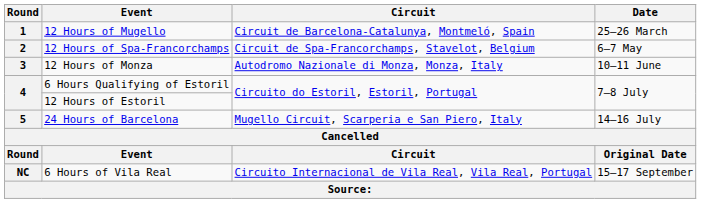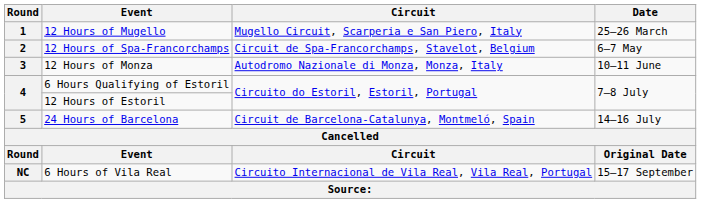 <table class="wikitable" style="font-size: 85%;">
 <tr>
 <th>Round</th>
 <th>Event</th>
 <th>Circuit</th>
 <th>Date</th>
 </tr>
 <tr>
 <th>1</th>
 <td><a href='#'>12 Hours of Mugello</a></td>
-<td> <a href='#'>Circuit de Barcelona-Catalunya</a>, <a href='#'>Montmeló</a>, <a href='#'>Spain</a></td>
+<td> <a href='#'>Mugello Circuit</a>, <a href='#'>Scarperia e San Piero</a>, <a href='#'>Italy</a></td>
 <td>25–26 March</td>
 </tr>
 <tr>
 <th>2</th>
 <td><a href='#'>12 Hours of Spa-Francorchamps</a></td>
 <td> <a href='#'>Circuit de Spa-Francorchamps</a>, <a href='#'>Stavelot</a>, <a href='#'>Belgium</a></td>
 <td>6–7 May</td>
 </tr>
 <tr>
 <th>3</th>
 <td>12 Hours of Monza</td>
 <td> <a href='#'>Autodromo Nazionale di Monza</a>, <a href='#'>Monza</a>, <a href='#'>Italy</a></td>
 <td>10–11 June</td>
 </tr>
 <tr>
 <th rowspan=2>4</th>
 <td>6 Hours Qualifying of Estoril</td>
 <td rowspan=2> <a href='#'>Circuito do Estoril</a>, <a href='#'>Estoril</a>, <a href='#'>Portugal</a></td>
 <td rowspan=2>7–8 July</td>
 </tr>
 <tr>
 <td>12 Hours of Estoril</td>
 </tr>
 <tr>
 <th>5</th>
 <td><a href='#'>24 Hours of Barcelona</a></td>
-<td> <a href='#'>Mugello Circuit</a>, <a href='#'>Scarperia e San Piero</a>, <a href='#'>Italy</a></td>
+<td> <a href='#'>Circuit de Barcelona-Catalunya</a>, <a href='#'>Montmeló</a>, <a href='#'>Spain</a></td>
 <td>14–16 July</td>
 </tr>
 <tr>
 <th colspan="4">Cancelled</th>
 </tr>
 <tr>
 <th>Round</th>
 <th>Event</th>
 <th>Circuit</th>
 <th>Original Date</th>
 </tr>
 <tr>
 <th>NC</th>
 <td>6 Hours of Vila Real</td>
 <td>  <a href='#'>Circuito Internacional de Vila Real</a>, <a href='#'>Vila Real</a>, <a href='#'>Portugal</a></td>
 <td>15–17 September</td>
 </tr>
 <tr>
 <th colspan="4">Source:</th>
 </tr>
 </table>
